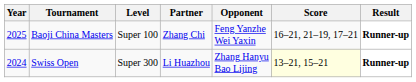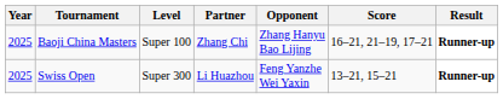 <table class="sortable wikitable" style="font-size: 90%;">
 <tr>
 <th>Year</th>
 <th>Tournament</th>
 <th>Level</th>
 <th>Partner</th>
 <th>Opponent</th>
 <th>Score</th>
 <th>Result</th>
 </tr>
 <tr>
 <td align="center"><a href='#'>2025</a></td>
 <td align="left"><a href='#'>Baoji China Masters</a></td>
 <td align="left">Super 100</td>
 <td align="left"> <a href='#'>Zhang Chi</a></td>
-<td align="left"> <a href='#'>Feng Yanzhe</a> <br> <a href='#'>Wei Yaxin</a></td>
+<td align="left"> <a href='#'>Zhang Hanyu</a><br> <a href='#'>Bao Lijing</a></td>
 <td align="left">16–21, 21–19, 17–21</td>
 <td style="text-align:left; background:white"> <strong>Runner-up</strong></td>
 </tr>
 <tr>
-<td align="center"><a href='#'>2024</a></td>
+<td align="center"><a href='#'>2025</a></td>
 <td align="left"><a href='#'>Swiss Open</a></td>
 <td align="left">Super 300</td>
 <td align="left"> <a href='#'>Li Huazhou</a></td>
-<td align="left"> <a href='#'>Zhang Hanyu</a><br> <a href='#'>Bao Lijing</a></td>
-<td align="left" style="background: lightyellow;">13–21, 15–21</td>
+<td align="left"> <a href='#'>Feng Yanzhe</a> <br> <a href='#'>Wei Yaxin</a></td>
+<td align="left">13–21, 15–21</td>
 <td style="text-align:left; background: white"> <strong>Runner-up</strong></td>
 </tr>
 </table>
